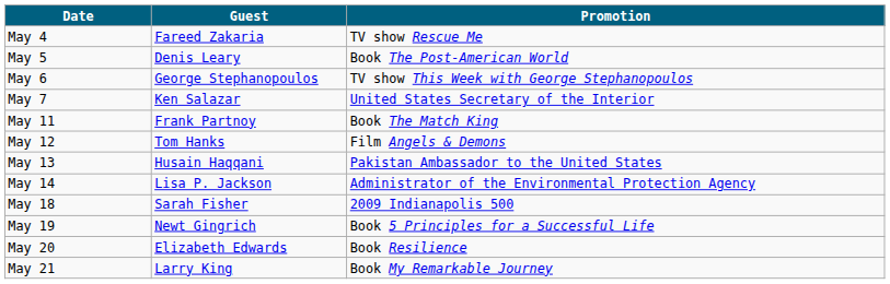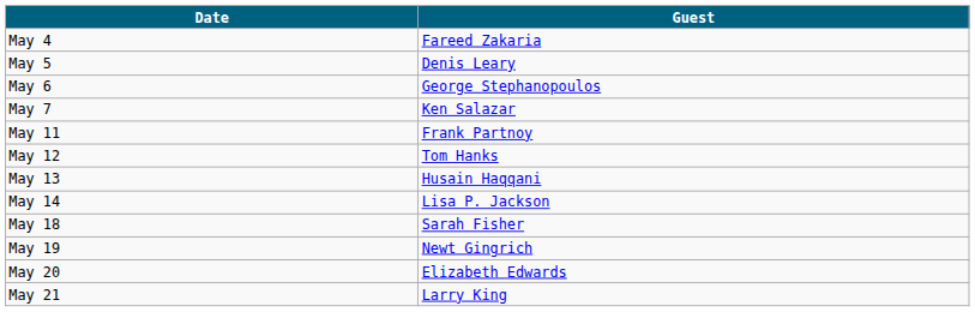 <table class="wikitable" width="100%">
 <tr bgcolor="#CCCCCC">
 <th width="15%" style="background:#006080; color:#FFFFFF">Date</th>
 <th width="20%" style="background:#006080; color:#FFFFFF">Guest</th>
-<th width="55%" style="background:#006080; color:#FFFFFF">Promotion</th>
 </tr>
 <tr>
 <td>May 4</td>
 <td><a href='#'>Fareed Zakaria</a></td>
-<td>TV show <em><a href='#'>Rescue Me</a></em></td>
 </tr>
 <tr>
 <td>May 5</td>
 <td><a href='#'>Denis Leary</a></td>
-<td>Book <em><a href='#'>The Post-American World</a></em></td>
 </tr>
 <tr>
 <td>May 6</td>
 <td><a href='#'>George Stephanopoulos</a></td>
-<td>TV show <em><a href='#'>This Week with George Stephanopoulos</a></em></td>
 </tr>
 <tr>
 <td>May 7</td>
 <td><a href='#'>Ken Salazar</a></td>
-<td><a href='#'>United States Secretary of the Interior</a></td>
 </tr>
 <tr>
 <td>May 11</td>
 <td><a href='#'>Frank Partnoy</a></td>
-<td>Book <em><a href='#'>The Match King</a></em></td>
 </tr>
 <tr>
 <td>May 12</td>
 <td><a href='#'>Tom Hanks</a></td>
-<td>Film <em><a href='#'>Angels & Demons</a></em></td>
 </tr>
 <tr>
 <td>May 13</td>
 <td><a href='#'>Husain Haqqani</a></td>
-<td><a href='#'>Pakistan Ambassador to the United States</a></td>
 </tr>
 <tr>
 <td>May 14</td>
 <td><a href='#'>Lisa P. Jackson</a></td>
-<td><a href='#'>Administrator of the Environmental Protection Agency</a></td>
 </tr>
 <tr>
 <td>May 18</td>
 <td><a href='#'>Sarah Fisher</a></td>
-<td><a href='#'>2009 Indianapolis 500</a></td>
 </tr>
 <tr>
 <td>May 19</td>
 <td><a href='#'>Newt Gingrich</a></td>
-<td>Book <em><a href='#'>5 Principles for a Successful Life</a></em></td>
 </tr>
 <tr>
 <td>May 20</td>
 <td><a href='#'>Elizabeth Edwards</a></td>
-<td>Book <em><a href='#'>Resilience</a></em></td>
 </tr>
 <tr>
 <td>May 21</td>
 <td><a href='#'>Larry King</a></td>
-<td>Book <em><a href='#'>My Remarkable Journey</a></em></td>
 </tr>
 </table>
